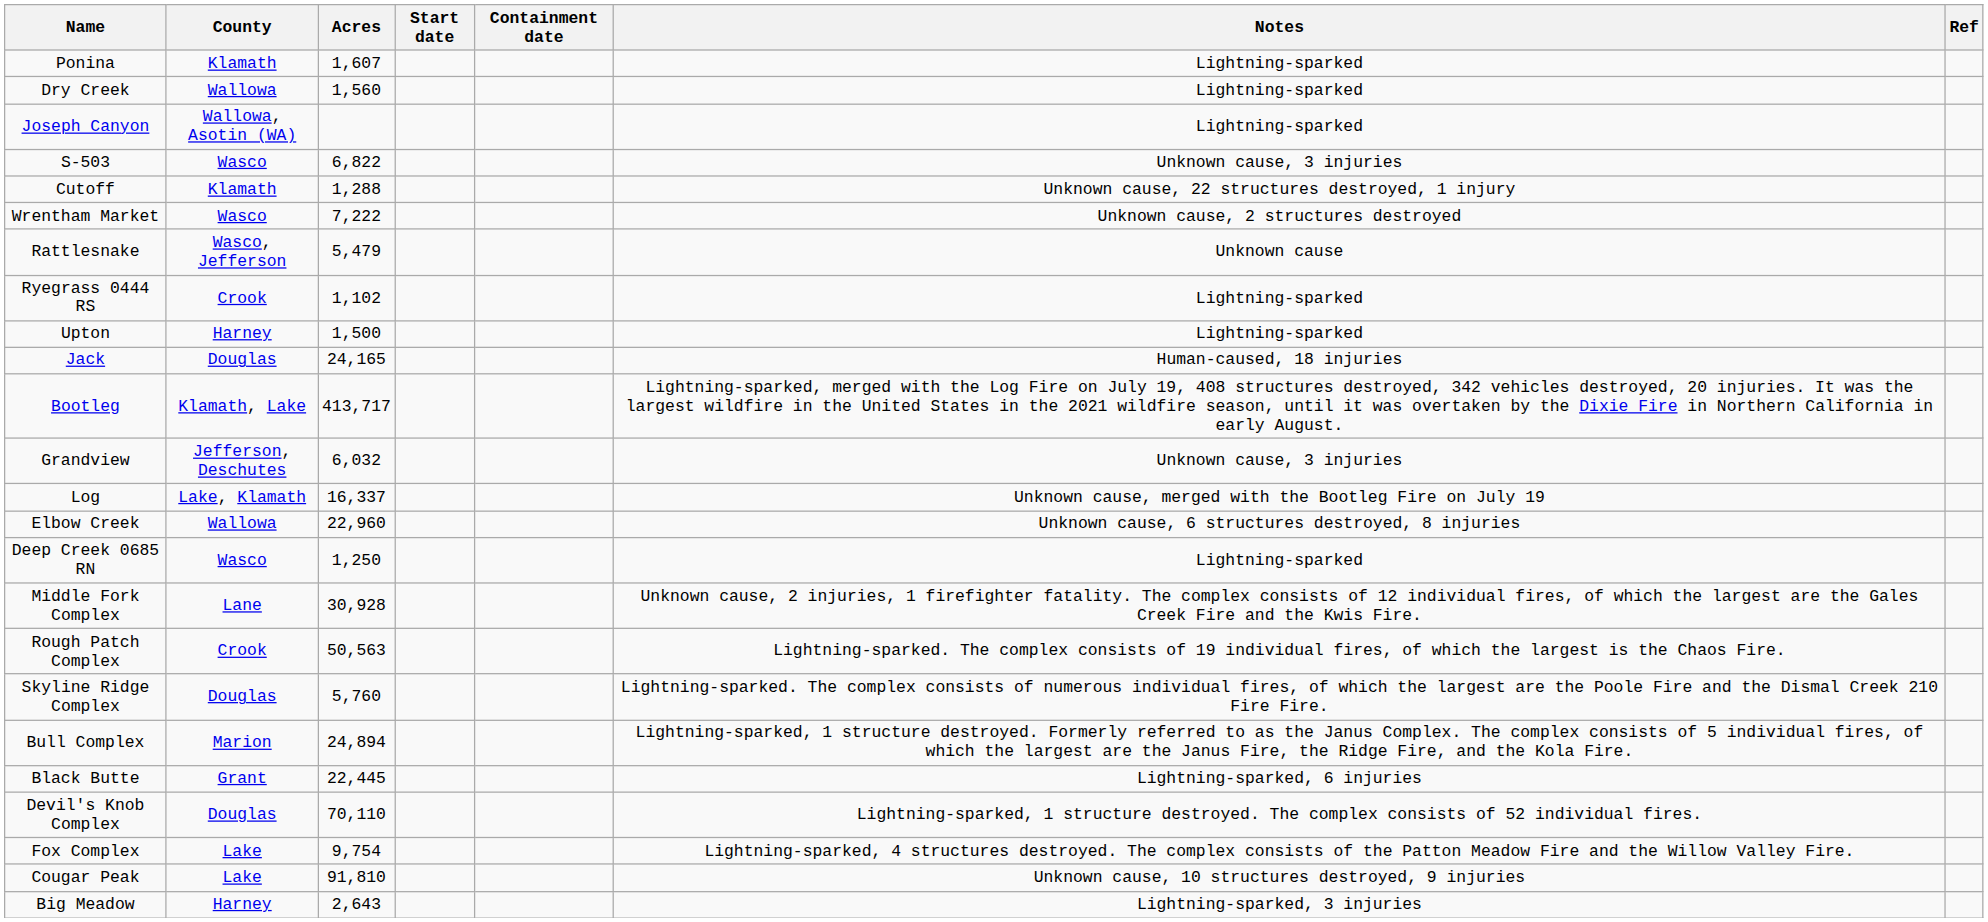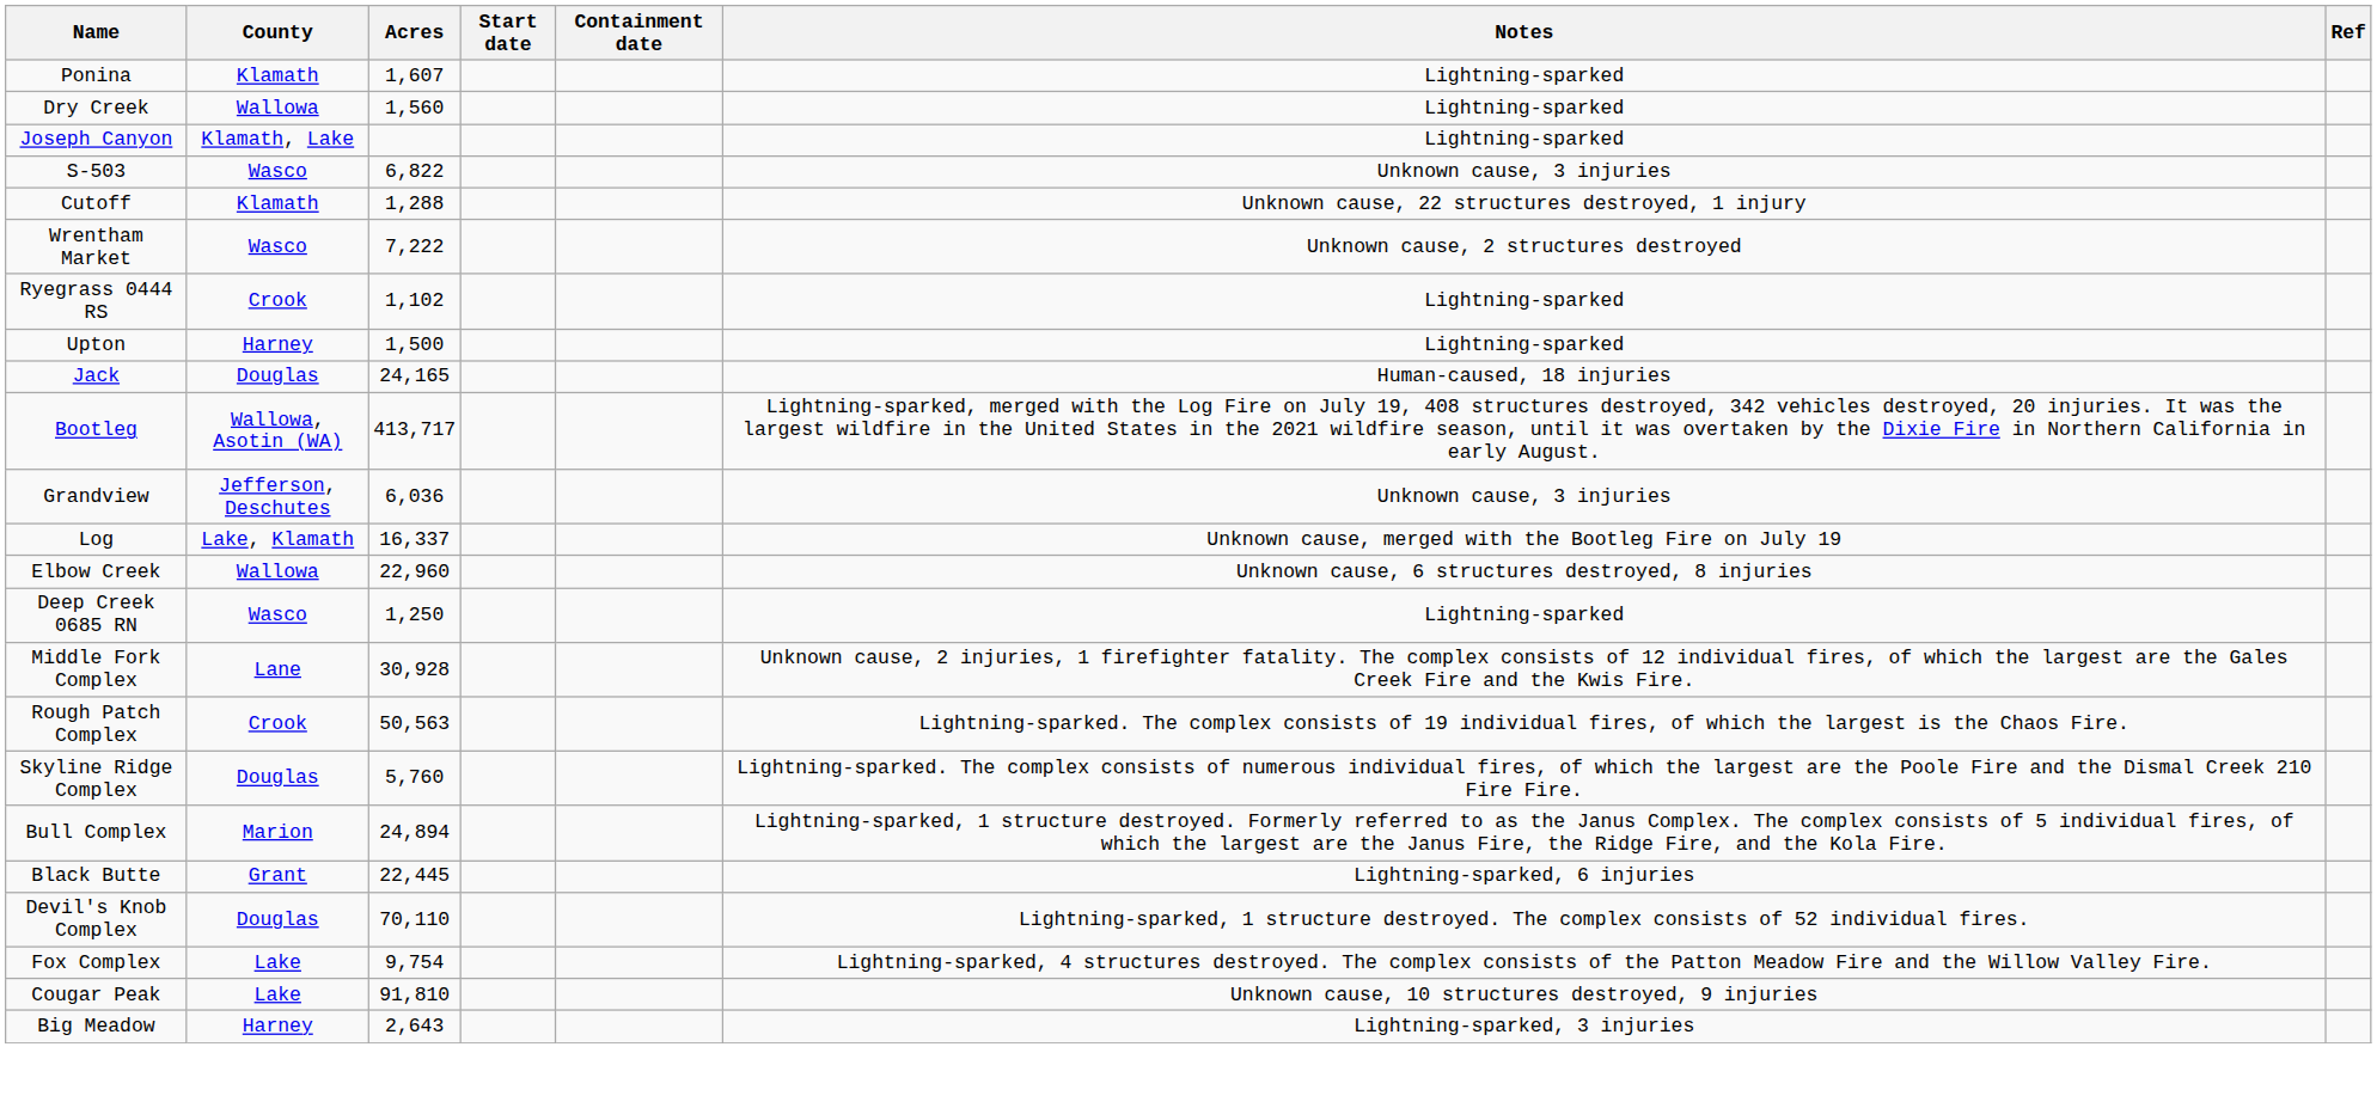 <table class="wikitable sortable" style="text-align:center;">
 <tr>
 <th>Name</th>
 <th>County</th>
 <th>Acres</th>
 <th>Start date</th>
 <th>Containment date</th>
 <th>Notes</th>
 <th class="unsortable">Ref</th>
 </tr>
 <tr>
 <td>Ponina</td>
 <td><a href='#'>Klamath</a></td>
 <td>1,607</td>
 <td></td>
 <td></td>
 <td>Lightning-sparked</td>
 <td></td>
 </tr>
 <tr>
 <td>Dry Creek</td>
 <td><a href='#'>Wallowa</a></td>
 <td>1,560</td>
 <td></td>
 <td></td>
 <td>Lightning-sparked</td>
 <td></td>
 </tr>
 <tr>
 <td><a href='#'>Joseph Canyon</a></td>
-<td><a href='#'>Wallowa</a>, <a href='#'>Asotin (WA)</a></td>
+<td><a href='#'>Klamath</a>, <a href='#'>Lake</a></td>
 <td></td>
 <td></td>
 <td></td>
 <td>Lightning-sparked</td>
 <td></td>
 </tr>
 <tr>
 <td>S-503</td>
 <td><a href='#'>Wasco</a></td>
 <td>6,822</td>
 <td></td>
 <td></td>
 <td>Unknown cause, 3 injuries</td>
 <td></td>
 </tr>
 <tr>
 <td>Cutoff</td>
 <td><a href='#'>Klamath</a></td>
 <td>1,288</td>
 <td></td>
 <td></td>
 <td>Unknown cause, 22 structures destroyed, 1 injury</td>
 <td></td>
 </tr>
 <tr>
 <td>Wrentham Market</td>
 <td><a href='#'>Wasco</a></td>
 <td>7,222</td>
 <td></td>
 <td></td>
 <td>Unknown cause, 2 structures destroyed</td>
 <td></td>
 </tr>
 <tr>
-<td>Rattlesnake</td>
-<td><a href='#'>Wasco</a>, <a href='#'>Jefferson</a></td>
-<td>5,479</td>
-<td></td>
-<td></td>
-<td>Unknown cause</td>
-<td></td>
-</tr>
-<tr>
 <td>Ryegrass 0444 RS</td>
 <td><a href='#'>Crook</a></td>
 <td>1,102</td>
 <td></td>
 <td></td>
 <td>Lightning-sparked</td>
 <td></td>
 </tr>
 <tr>
 <td>Upton</td>
 <td><a href='#'>Harney</a></td>
 <td>1,500</td>
 <td></td>
 <td></td>
 <td>Lightning-sparked</td>
 <td></td>
 </tr>
 <tr>
 <td><a href='#'>Jack</a></td>
 <td><a href='#'>Douglas</a></td>
 <td>24,165</td>
 <td></td>
 <td></td>
 <td>Human-caused, 18 injuries</td>
 <td></td>
 </tr>
 <tr>
 <td><a href='#'>Bootleg</a></td>
-<td><a href='#'>Klamath</a>, <a href='#'>Lake</a></td>
+<td><a href='#'>Wallowa</a>, <a href='#'>Asotin (WA)</a></td>
 <td>413,717</td>
 <td></td>
 <td></td>
 <td>Lightning-sparked, merged with the Log Fire on July 19, 408 structures destroyed, 342 vehicles destroyed, 20 injuries. It was the largest wildfire in the United States in the 2021 wildfire season, until it was overtaken by the <a href='#'>Dixie Fire</a> in Northern California in early August.</td>
 <td></td>
 </tr>
 <tr>
 <td>Grandview</td>
 <td><a href='#'>Jefferson</a>, <a href='#'>Deschutes</a></td>
-<td>6,032</td>
+<td>6,036</td>
 <td></td>
 <td></td>
 <td>Unknown cause, 3 injuries</td>
 <td></td>
 </tr>
 <tr>
 <td>Log</td>
 <td><a href='#'>Lake</a>, <a href='#'>Klamath</a></td>
 <td>16,337</td>
 <td></td>
 <td></td>
 <td>Unknown cause, merged with the Bootleg Fire on July 19</td>
 <td></td>
 </tr>
 <tr>
 <td>Elbow Creek</td>
 <td><a href='#'>Wallowa</a></td>
 <td>22,960</td>
 <td></td>
 <td></td>
 <td>Unknown cause, 6 structures destroyed, 8 injuries</td>
 <td></td>
 </tr>
 <tr>
 <td>Deep Creek 0685 RN</td>
 <td><a href='#'>Wasco</a></td>
 <td>1,250</td>
 <td></td>
 <td></td>
 <td>Lightning-sparked</td>
 <td></td>
 </tr>
 <tr>
 <td>Middle Fork Complex</td>
 <td><a href='#'>Lane</a></td>
 <td>30,928</td>
 <td></td>
 <td></td>
 <td>Unknown cause, 2 injuries, 1 firefighter fatality. The complex consists of 12 individual fires, of which the largest are the Gales Creek Fire and the Kwis Fire.</td>
 <td></td>
 </tr>
 <tr>
 <td>Rough Patch Complex</td>
 <td><a href='#'>Crook</a></td>
 <td>50,563</td>
 <td></td>
 <td></td>
 <td>Lightning-sparked. The complex consists of 19 individual fires, of which the largest is the Chaos Fire.</td>
 <td></td>
 </tr>
 <tr>
 <td>Skyline Ridge Complex</td>
 <td><a href='#'>Douglas</a></td>
 <td>5,760</td>
 <td></td>
 <td></td>
 <td>Lightning-sparked. The complex consists of numerous individual fires, of which the largest are the Poole Fire and the Dismal Creek 210 Fire Fire.</td>
 <td></td>
 </tr>
 <tr>
 <td>Bull Complex</td>
 <td><a href='#'>Marion</a></td>
 <td>24,894</td>
 <td></td>
 <td></td>
 <td>Lightning-sparked, 1 structure destroyed. Formerly referred to as the Janus Complex. The complex consists of 5 individual fires, of which the largest are the Janus Fire, the Ridge Fire, and the Kola Fire.</td>
 <td></td>
 </tr>
 <tr>
 <td>Black Butte</td>
 <td><a href='#'>Grant</a></td>
 <td>22,445</td>
 <td></td>
 <td></td>
 <td>Lightning-sparked, 6 injuries</td>
 <td></td>
 </tr>
 <tr>
 <td>Devil's Knob Complex</td>
 <td><a href='#'>Douglas</a></td>
 <td>70,110</td>
 <td></td>
 <td></td>
 <td>Lightning-sparked, 1 structure destroyed. The complex consists of 52 individual fires.</td>
 <td></td>
 </tr>
 <tr>
 <td>Fox Complex</td>
 <td><a href='#'>Lake</a></td>
 <td>9,754</td>
 <td></td>
 <td></td>
 <td>Lightning-sparked, 4 structures destroyed. The complex consists of the Patton Meadow Fire and the Willow Valley Fire.</td>
 <td></td>
 </tr>
 <tr>
 <td>Cougar Peak</td>
 <td><a href='#'>Lake</a></td>
 <td>91,810</td>
 <td></td>
 <td></td>
 <td>Unknown cause, 10 structures destroyed, 9 injuries</td>
 <td></td>
 </tr>
 <tr>
 <td>Big Meadow</td>
 <td><a href='#'>Harney</a></td>
 <td>2,643</td>
 <td></td>
 <td></td>
 <td>Lightning-sparked, 3 injuries</td>
 <td></td>
 </tr>
 </table>
